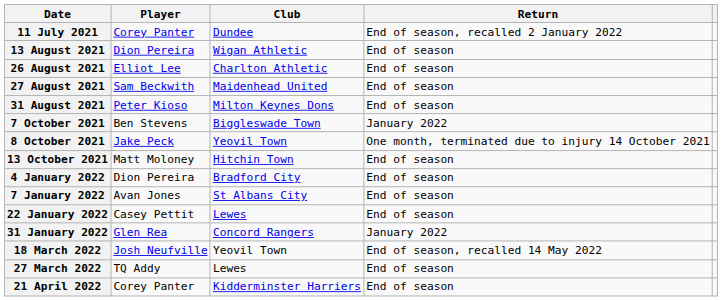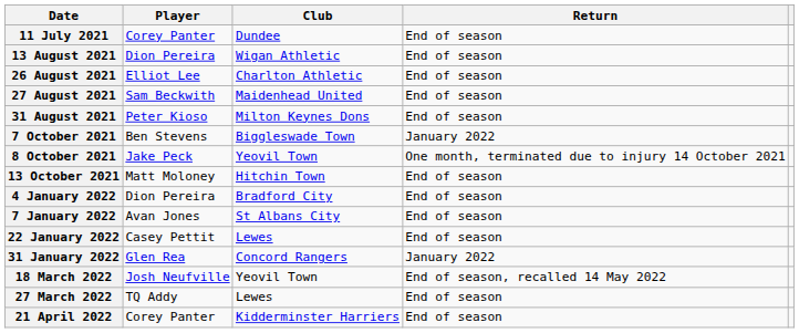 <table class="wikitable plainrowheaders">
 <tr>
 <th scope=col>Date</th>
 <th scope=col>Player</th>
 <th scope=col>Club</th>
 <th scope=col>Return</th>
 <th scope=col class=unsortable></th>
 </tr>
 <tr>
 <th scope=row>11 July 2021</th>
 <td><a href='#'>Corey Panter</a></td>
 <td><a href='#'>Dundee</a></td>
-<td>End of season, recalled 2 January 2022</td>
+<td>End of season</td>
 <td style="text-align:center;"></td>
 </tr>
 <tr>
 <th scope=row>13 August 2021</th>
 <td><a href='#'>Dion Pereira</a></td>
 <td><a href='#'>Wigan Athletic</a></td>
 <td>End of season</td>
 <td style="text-align:center;"></td>
 </tr>
 <tr>
 <th scope=row>26 August 2021</th>
 <td><a href='#'>Elliot Lee</a></td>
 <td><a href='#'>Charlton Athletic</a></td>
 <td>End of season</td>
 <td style="text-align:center;"></td>
 </tr>
 <tr>
 <th scope=row>27 August 2021</th>
 <td><a href='#'>Sam Beckwith</a></td>
 <td><a href='#'>Maidenhead United</a></td>
 <td>End of season</td>
 <td style="text-align:center;"></td>
 </tr>
 <tr>
 <th scope=row>31 August 2021</th>
 <td><a href='#'>Peter Kioso</a></td>
 <td><a href='#'>Milton Keynes Dons</a></td>
 <td>End of season</td>
 <td style="text-align:center;"></td>
 </tr>
 <tr>
 <th scope=row>7 October 2021</th>
 <td>Ben Stevens</td>
 <td><a href='#'>Biggleswade Town</a></td>
 <td>January 2022</td>
 <td style="text-align:center;"></td>
 </tr>
 <tr>
 <th scope=row>8 October 2021</th>
 <td><a href='#'>Jake Peck</a></td>
 <td><a href='#'>Yeovil Town</a></td>
 <td>One month, terminated due to injury 14 October 2021</td>
 <td style="text-align:center;"></td>
 </tr>
 <tr>
 <th scope=row>13 October 2021</th>
 <td>Matt Moloney</td>
 <td><a href='#'>Hitchin Town</a></td>
 <td>End of season</td>
 <td style="text-align:center;"></td>
 </tr>
 <tr>
 <th scope=row>4 January 2022</th>
 <td>Dion Pereira</td>
 <td><a href='#'>Bradford City</a></td>
 <td>End of season</td>
 <td style="text-align:center;"></td>
 </tr>
 <tr>
 <th scope=row>7 January 2022</th>
 <td>Avan Jones</td>
 <td><a href='#'>St Albans City</a></td>
 <td>End of season</td>
 <td style="text-align:center;"></td>
 </tr>
 <tr>
 <th scope=row>22 January 2022</th>
 <td>Casey Pettit</td>
 <td><a href='#'>Lewes</a></td>
 <td>End of season</td>
 <td style="text-align:center;"></td>
 </tr>
 <tr>
 <th scope=row>31 January 2022</th>
 <td><a href='#'>Glen Rea</a></td>
 <td><a href='#'>Concord Rangers</a></td>
 <td>January 2022</td>
 <td style="text-align:center;"></td>
 </tr>
 <tr>
 <th scope=row>18 March 2022</th>
 <td><a href='#'>Josh Neufville</a></td>
 <td>Yeovil Town</td>
 <td>End of season, recalled 14 May 2022</td>
 <td style="text-align:center;"></td>
 </tr>
 <tr>
 <th scope=row>27 March 2022</th>
 <td>TQ Addy</td>
 <td>Lewes</td>
 <td>End of season</td>
 <td style="text-align:center;"></td>
 </tr>
 <tr>
 <th scope=row>21 April 2022</th>
 <td>Corey Panter</td>
 <td><a href='#'>Kidderminster Harriers</a></td>
 <td>End of season</td>
 <td style="text-align:center;"></td>
 </tr>
 </table>
